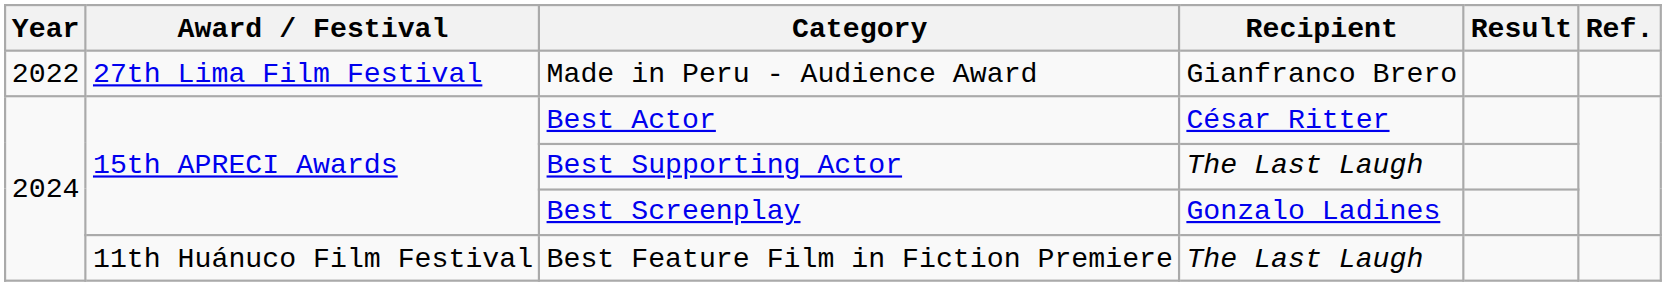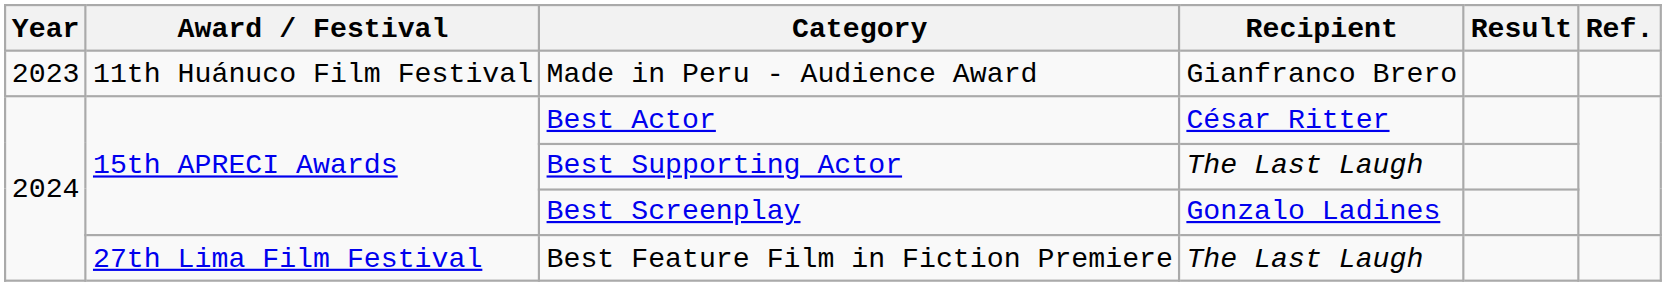 <table class="wikitable">
 <tr>
 <th>Year</th>
 <th>Award / Festival</th>
 <th>Category</th>
 <th>Recipient</th>
 <th>Result</th>
 <th>Ref.</th>
 </tr>
 <tr>
-<td>2022</td>
-<td><a href='#'>27th Lima Film Festival</a></td>
+<td>2023</td>
+<td>11th Huánuco Film Festival</td>
 <td>Made in Peru - Audience Award</td>
 <td>Gianfranco Brero</td>
 <td></td>
 <td></td>
 </tr>
 <tr>
 <td rowspan="4">2024</td>
 <td rowspan="3"><a href='#'>15th APRECI Awards</a></td>
 <td><a href='#'>Best Actor</a></td>
 <td><a href='#'>César Ritter</a></td>
 <td></td>
 <td rowspan="3"></td>
 </tr>
 <tr>
 <td><a href='#'>Best Supporting Actor</a></td>
 <td><em>The Last Laugh</em></td>
 <td></td>
 </tr>
 <tr>
 <td><a href='#'>Best Screenplay</a></td>
 <td><a href='#'>Gonzalo Ladines</a></td>
 <td></td>
 </tr>
 <tr>
-<td>11th Huánuco Film Festival</td>
+<td><a href='#'>27th Lima Film Festival</a></td>
 <td>Best Feature Film in Fiction Premiere</td>
 <td><em>The Last Laugh</em></td>
 <td></td>
 <td></td>
 </tr>
 </table>
